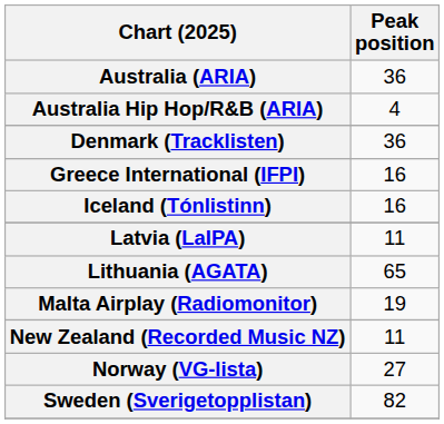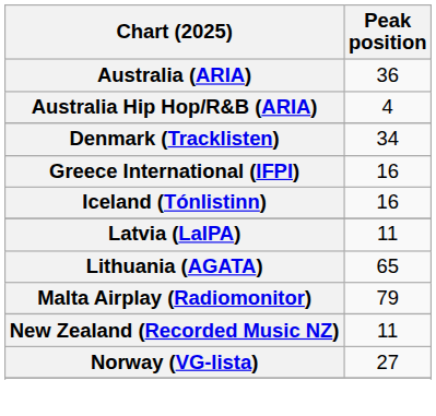 <table class="wikitable sortable plainrowheaders" style="text-align:center">
 <tr>
 <th scope="col">Chart (2025)</th>
 <th scope="col">Peak<br>position</th>
 </tr>
 <tr>
 <th scope="row">Australia (<a href='#'>ARIA</a>)</th>
 <td>36</td>
 </tr>
 <tr>
 <th scope="row">Australia Hip Hop/R&B (<a href='#'>ARIA</a>)</th>
 <td>4</td>
 </tr>
 <tr>
 </tr>
 <tr>
 </tr>
 <tr>
 <th scope="row">Denmark (<a href='#'>Tracklisten</a>)</th>
-<td>36</td>
+<td>34</td>
 </tr>
 <tr>
 </tr>
 <tr>
 </tr>
 <tr>
 <th scope="row">Greece International (<a href='#'>IFPI</a>)</th>
 <td>16</td>
 </tr>
 <tr>
 <th scope="row">Iceland (<a href='#'>Tónlistinn</a>)</th>
 <td>16</td>
 </tr>
 <tr>
 </tr>
 <tr>
 <th scope="row">Latvia (<a href='#'>LaIPA</a>)</th>
 <td>11</td>
 </tr>
 <tr>
 <th scope="row">Lithuania (<a href='#'>AGATA</a>)</th>
 <td>65</td>
 </tr>
 <tr>
 <th scope="row">Malta Airplay (<a href='#'>Radiomonitor</a>)</th>
-<td>19</td>
+<td>79</td>
 </tr>
 <tr>
 </tr>
 <tr>
 <th scope="row">New Zealand (<a href='#'>Recorded Music NZ</a>)</th>
 <td>11</td>
 </tr>
 <tr>
 <th scope="row">Norway (<a href='#'>VG-lista</a>)</th>
 <td>27</td>
-</tr>
-<tr>
-<th scope="row">Sweden (<a href='#'>Sverigetopplistan</a>)</th>
-<td>82</td>
 </tr>
 <tr>
 </tr>
 <tr>
 </tr>
 <tr>
 </tr>
 <tr>
 </tr>
 <tr>
 </tr>
 <tr>
 </tr>
 </table>
